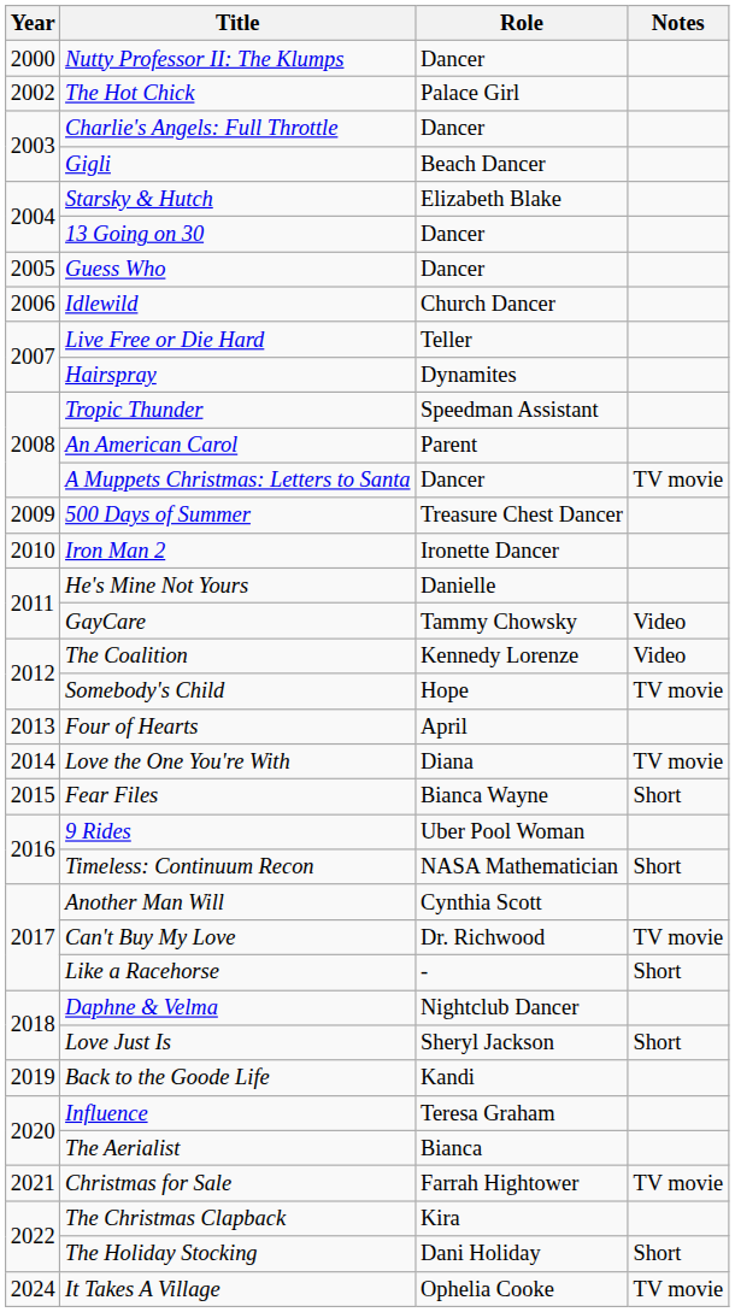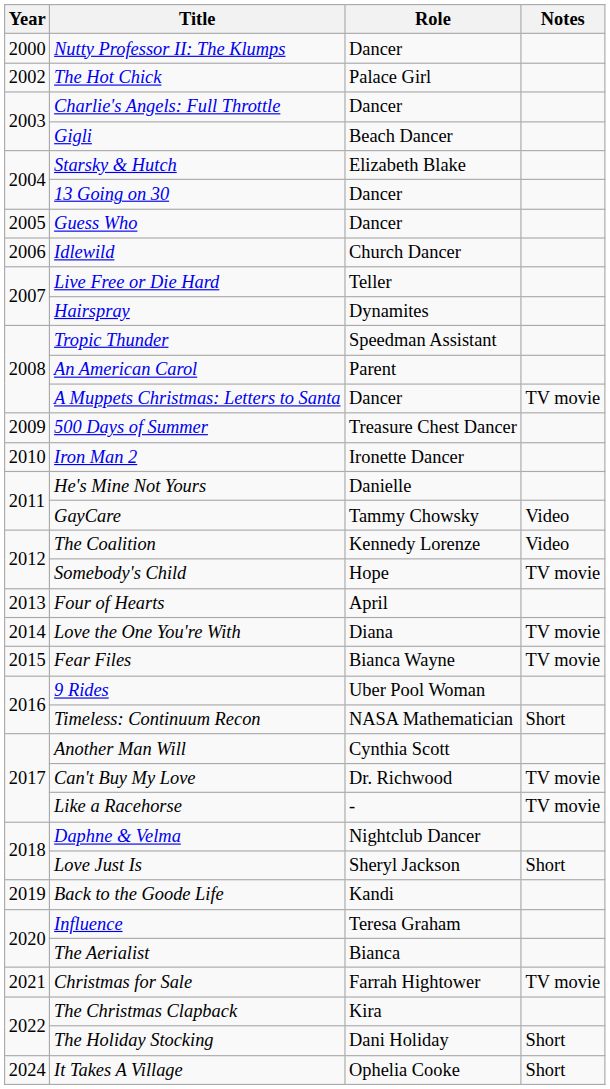 <table class="wikitable plainrowheaders sortable" style="margin-right: 0;">
 <tr>
 <th>Year</th>
 <th>Title</th>
 <th>Role</th>
 <th>Notes</th>
 </tr>
 <tr>
 <td>2000</td>
 <td><em><a href='#'>Nutty Professor II: The Klumps</a></em></td>
 <td>Dancer</td>
 <td></td>
 </tr>
 <tr>
 <td>2002</td>
 <td><em><a href='#'>The Hot Chick</a></em></td>
 <td>Palace Girl</td>
 <td></td>
 </tr>
 <tr>
 <td rowspan=2>2003</td>
 <td><em><a href='#'>Charlie's Angels: Full Throttle</a></em></td>
 <td>Dancer</td>
 <td></td>
 </tr>
 <tr>
 <td><em><a href='#'>Gigli</a></em></td>
 <td>Beach Dancer</td>
 <td></td>
 </tr>
 <tr>
 <td rowspan=2>2004</td>
 <td><em><a href='#'>Starsky & Hutch</a></em></td>
 <td>Elizabeth Blake</td>
 <td></td>
 </tr>
 <tr>
 <td><em><a href='#'>13 Going on 30</a></em></td>
 <td>Dancer</td>
 <td></td>
 </tr>
 <tr>
 <td>2005</td>
 <td><em><a href='#'>Guess Who</a></em></td>
 <td>Dancer</td>
 <td></td>
 </tr>
 <tr>
 <td>2006</td>
 <td><em><a href='#'>Idlewild</a></em></td>
 <td>Church Dancer</td>
 <td></td>
 </tr>
 <tr>
 <td rowspan=2>2007</td>
 <td><em><a href='#'>Live Free or Die Hard</a></em></td>
 <td>Teller</td>
 <td></td>
 </tr>
 <tr>
 <td><em><a href='#'>Hairspray</a></em></td>
 <td>Dynamites</td>
 <td></td>
 </tr>
 <tr>
 <td rowspan=3>2008</td>
 <td><em><a href='#'>Tropic Thunder</a></em></td>
 <td>Speedman Assistant</td>
 <td></td>
 </tr>
 <tr>
 <td><em><a href='#'>An American Carol</a></em></td>
 <td>Parent</td>
 <td></td>
 </tr>
 <tr>
 <td><em><a href='#'>A Muppets Christmas: Letters to Santa</a></em></td>
 <td>Dancer</td>
 <td>TV movie</td>
 </tr>
 <tr>
 <td>2009</td>
 <td><em><a href='#'>500 Days of Summer</a></em></td>
 <td>Treasure Chest Dancer</td>
 <td></td>
 </tr>
 <tr>
 <td>2010</td>
 <td><em><a href='#'>Iron Man 2</a></em></td>
 <td>Ironette Dancer</td>
 <td></td>
 </tr>
 <tr>
 <td rowspan=2>2011</td>
 <td><em>He's Mine Not Yours</em></td>
 <td>Danielle</td>
 <td></td>
 </tr>
 <tr>
 <td><em>GayCare</em></td>
 <td>Tammy Chowsky</td>
 <td>Video</td>
 </tr>
 <tr>
 <td rowspan=2>2012</td>
 <td><em>The Coalition</em></td>
 <td>Kennedy Lorenze</td>
 <td>Video</td>
 </tr>
 <tr>
 <td><em>Somebody's Child</em></td>
 <td>Hope</td>
 <td>TV movie</td>
 </tr>
 <tr>
 <td>2013</td>
 <td><em>Four of Hearts</em></td>
 <td>April</td>
 <td></td>
 </tr>
 <tr>
 <td>2014</td>
 <td><em>Love the One You're With</em></td>
 <td>Diana</td>
 <td>TV movie</td>
 </tr>
 <tr>
 <td>2015</td>
 <td><em>Fear Files</em></td>
 <td>Bianca Wayne</td>
-<td>Short</td>
+<td>TV movie</td>
 </tr>
 <tr>
 <td rowspan=2>2016</td>
 <td><em><a href='#'>9 Rides</a></em></td>
 <td>Uber Pool Woman</td>
 <td></td>
 </tr>
 <tr>
 <td><em>Timeless: Continuum Recon</em></td>
 <td>NASA Mathematician</td>
 <td>Short</td>
 </tr>
 <tr>
 <td rowspan=3>2017</td>
 <td><em>Another Man Will</em></td>
 <td>Cynthia Scott</td>
 <td></td>
 </tr>
 <tr>
 <td><em>Can't Buy My Love</em></td>
 <td>Dr. Richwood</td>
 <td>TV movie</td>
 </tr>
 <tr>
 <td><em>Like a Racehorse</em></td>
 <td>-</td>
-<td>Short</td>
+<td>TV movie</td>
 </tr>
 <tr>
 <td rowspan=2>2018</td>
 <td><em><a href='#'>Daphne & Velma</a></em></td>
 <td>Nightclub Dancer</td>
 <td></td>
 </tr>
 <tr>
 <td><em>Love Just Is</em></td>
 <td>Sheryl Jackson</td>
 <td>Short</td>
 </tr>
 <tr>
 <td>2019</td>
 <td><em>Back to the Goode Life</em></td>
 <td>Kandi</td>
 <td></td>
 </tr>
 <tr>
 <td rowspan=2>2020</td>
 <td><em><a href='#'>Influence</a></em></td>
 <td>Teresa Graham</td>
 <td></td>
 </tr>
 <tr>
 <td><em>The Aerialist</em></td>
 <td>Bianca</td>
 <td></td>
 </tr>
 <tr>
 <td>2021</td>
 <td><em>Christmas for Sale</em></td>
 <td>Farrah Hightower</td>
 <td>TV movie</td>
 </tr>
 <tr>
 <td rowspan=2>2022</td>
 <td><em>The Christmas Clapback</em></td>
 <td>Kira</td>
 <td></td>
 </tr>
 <tr>
 <td><em>The Holiday Stocking</em></td>
 <td>Dani Holiday</td>
 <td>Short</td>
 </tr>
 <tr>
 <td>2024</td>
 <td><em>It Takes A Village</em></td>
 <td>Ophelia Cooke</td>
-<td>TV movie</td>
+<td>Short</td>
 </tr>
 </table>
